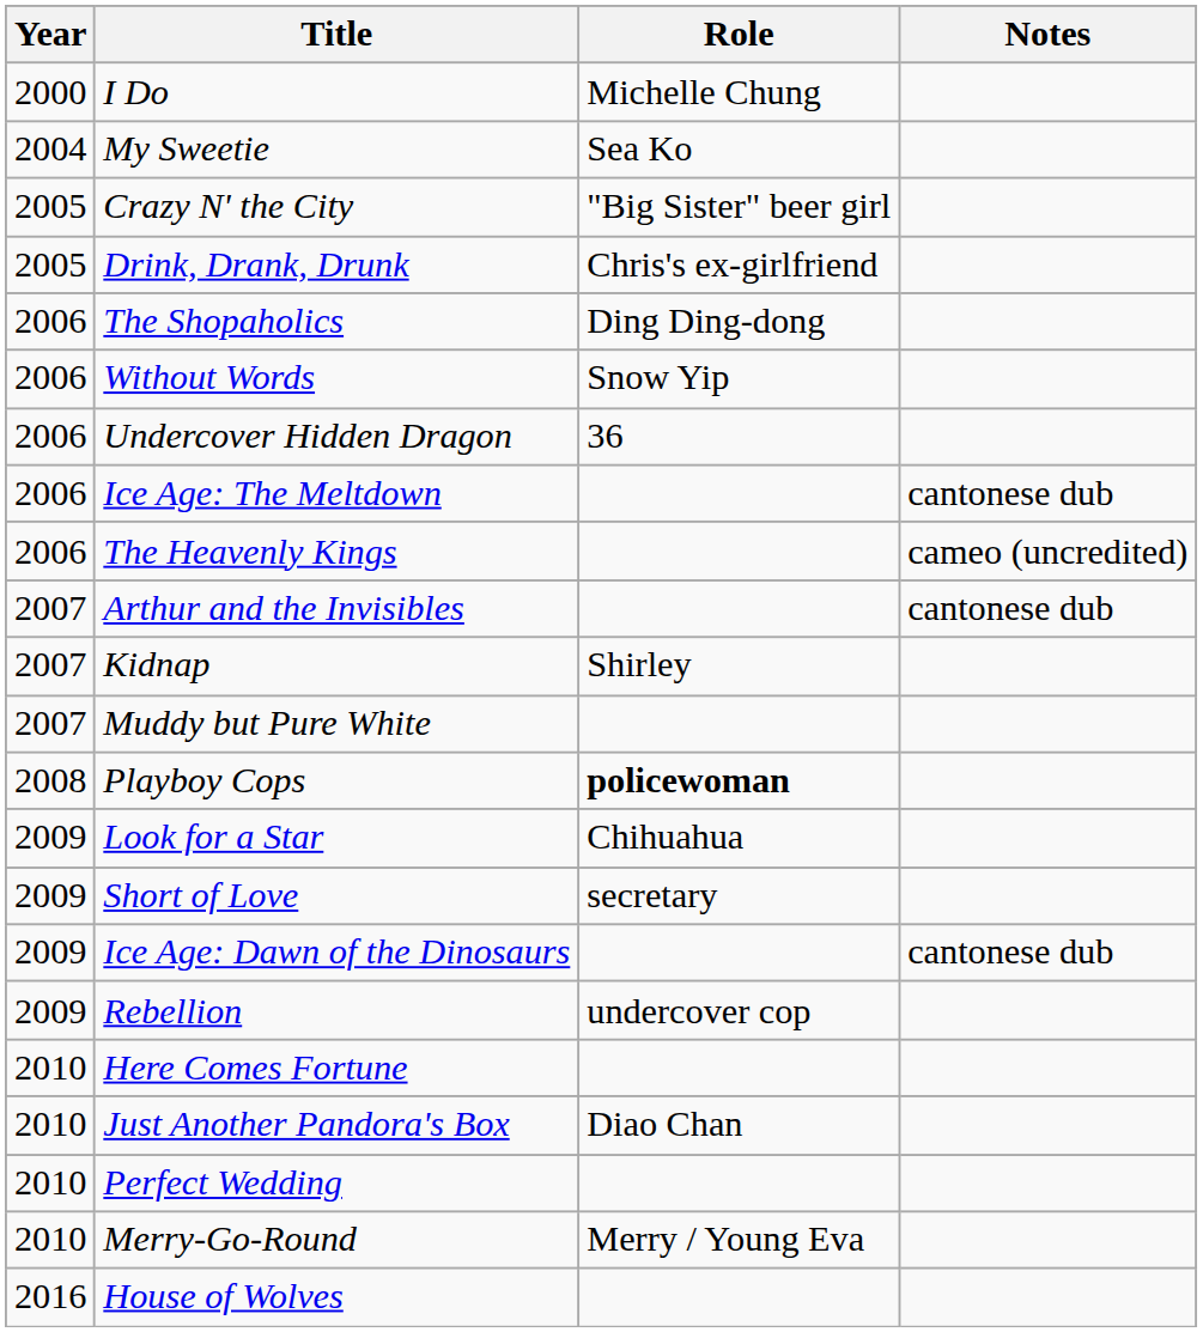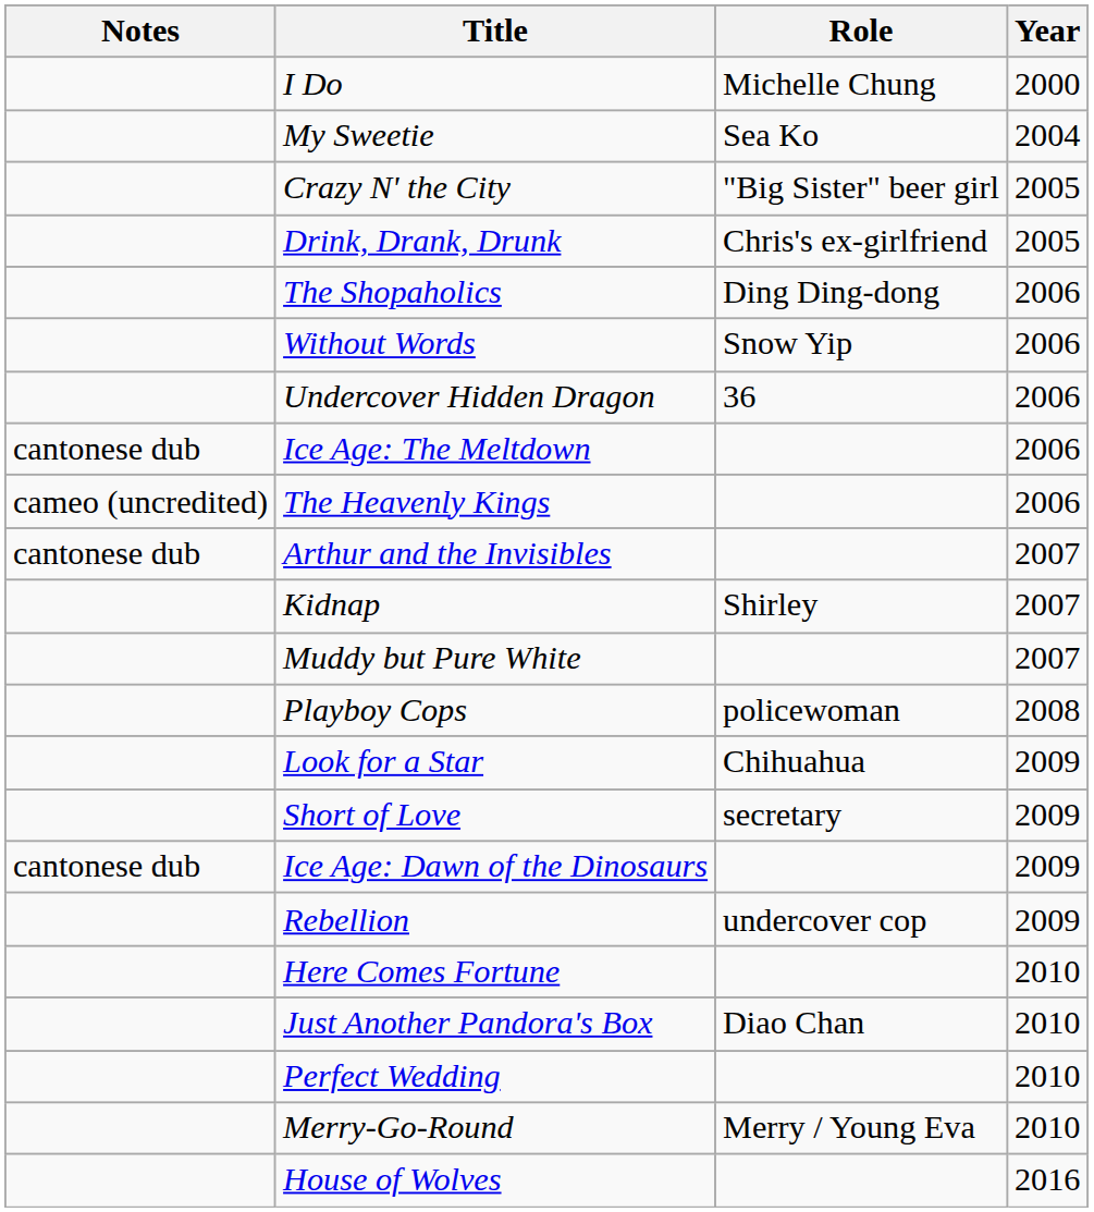 <table class="wikitable sortable">
 <tr>
-<th>Year</th>
+<th class="unsortable">Notes</th>
 <th>Title</th>
 <th>Role</th>
-<th class="unsortable">Notes</th>
+<th>Year</th>
 </tr>
 <tr>
-<td>2000</td>
+<td></td>
 <td><em>I Do</em></td>
 <td>Michelle Chung</td>
-<td></td>
+<td>2000</td>
 </tr>
 <tr>
-<td>2004</td>
+<td></td>
 <td><em>My Sweetie</em></td>
 <td>Sea Ko</td>
-<td></td>
+<td>2004</td>
 </tr>
 <tr>
-<td>2005</td>
+<td></td>
 <td><em>Crazy N' the City</em></td>
 <td>"Big Sister" beer girl</td>
-<td></td>
+<td>2005</td>
 </tr>
 <tr>
-<td>2005</td>
+<td></td>
 <td><em><a href='#'>Drink, Drank, Drunk</a></em></td>
 <td>Chris's ex-girlfriend</td>
-<td></td>
+<td>2005</td>
 </tr>
 <tr>
-<td>2006</td>
+<td></td>
 <td><em><a href='#'>The Shopaholics</a></em></td>
 <td>Ding Ding-dong</td>
-<td></td>
+<td>2006</td>
 </tr>
 <tr>
-<td>2006</td>
+<td></td>
 <td><em><a href='#'>Without Words</a></em></td>
 <td>Snow Yip</td>
-<td></td>
+<td>2006</td>
 </tr>
 <tr>
-<td>2006</td>
+<td></td>
 <td><em>Undercover Hidden Dragon</em></td>
 <td>36</td>
-<td></td>
+<td>2006</td>
 </tr>
 <tr>
-<td>2006</td>
+<td>cantonese dub</td>
 <td><em><a href='#'>Ice Age: The Meltdown</a></em></td>
 <td></td>
-<td>cantonese dub</td>
+<td>2006</td>
 </tr>
 <tr>
-<td>2006</td>
+<td>cameo (uncredited)</td>
 <td><em><a href='#'>The Heavenly Kings</a></em></td>
 <td></td>
-<td>cameo (uncredited)</td>
+<td>2006</td>
 </tr>
 <tr>
-<td>2007</td>
+<td>cantonese dub</td>
 <td><em><a href='#'>Arthur and the Invisibles</a></em></td>
 <td></td>
-<td>cantonese dub</td>
+<td>2007</td>
 </tr>
 <tr>
-<td>2007</td>
+<td></td>
 <td><em>Kidnap</em></td>
 <td>Shirley</td>
-<td></td>
+<td>2007</td>
 </tr>
 <tr>
-<td>2007</td>
+<td></td>
 <td><em>Muddy but Pure White</em></td>
 <td></td>
-<td></td>
+<td>2007</td>
 </tr>
 <tr>
+<td></td>
+<td><em>Playboy Cops</em></td>
+<td>policewoman</td>
 <td>2008</td>
-<td><em>Playboy Cops</em></td>
-<td><strong>policewoman</strong></td>
-<td></td>
 </tr>
 <tr>
-<td>2009</td>
+<td></td>
 <td><em><a href='#'>Look for a Star</a></em></td>
 <td>Chihuahua</td>
-<td></td>
+<td>2009</td>
 </tr>
 <tr>
-<td>2009</td>
+<td></td>
 <td><em><a href='#'>Short of Love</a></em></td>
 <td>secretary</td>
-<td></td>
+<td>2009</td>
 </tr>
 <tr>
-<td>2009</td>
+<td>cantonese dub</td>
 <td><em><a href='#'>Ice Age: Dawn of the Dinosaurs</a></em></td>
 <td></td>
-<td>cantonese dub</td>
+<td>2009</td>
 </tr>
 <tr>
-<td>2009</td>
+<td></td>
 <td><em><a href='#'>Rebellion</a></em></td>
 <td>undercover cop</td>
-<td></td>
+<td>2009</td>
 </tr>
 <tr>
-<td>2010</td>
+<td></td>
 <td><em><a href='#'>Here Comes Fortune</a></em></td>
 <td></td>
-<td></td>
+<td>2010</td>
 </tr>
 <tr>
-<td>2010</td>
+<td></td>
 <td><em><a href='#'>Just Another Pandora's Box</a></em></td>
 <td>Diao Chan</td>
-<td></td>
+<td>2010</td>
 </tr>
 <tr>
-<td>2010</td>
+<td></td>
 <td><em><a href='#'>Perfect Wedding</a></em></td>
 <td></td>
-<td></td>
+<td>2010</td>
 </tr>
 <tr>
-<td>2010</td>
+<td></td>
 <td><em>Merry-Go-Round</em></td>
 <td>Merry / Young Eva</td>
-<td></td>
+<td>2010</td>
 </tr>
 <tr>
-<td>2016</td>
+<td></td>
 <td><em><a href='#'>House of Wolves</a></em></td>
 <td></td>
-<td></td>
+<td>2016</td>
 </tr>
 </table>
